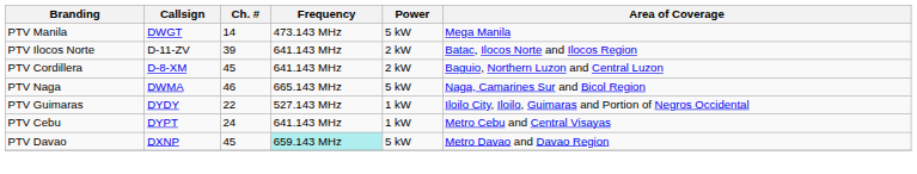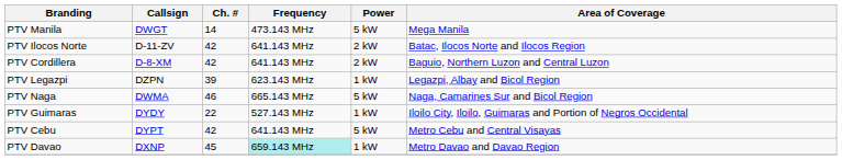 <table class="wikitable sortable" style="width:100%" style="text-align:center;">
 <tr>
 <th>Branding</th>
 <th>Callsign</th>
 <th>Ch. #</th>
 <th>Frequency</th>
 <th>Power</th>
 <th class="unsortable">Area of Coverage</th>
 </tr>
 <tr>
 <td>PTV Manila</td>
 <td><a href='#'>DWGT</a></td>
 <td>14</td>
 <td>473.143 MHz</td>
 <td>5 kW</td>
 <td><a href='#'>Mega Manila</a></td>
 </tr>
 <tr>
 <td>PTV Ilocos Norte</td>
 <td>D-11-ZV</td>
-<td>39</td>
+<td>42</td>
 <td>641.143 MHz</td>
 <td>2 kW</td>
 <td><a href='#'>Batac</a>, <a href='#'>Ilocos Norte</a> and <a href='#'>Ilocos Region</a></td>
 </tr>
 <tr>
 <td>PTV Cordillera</td>
 <td><a href='#'>D-8-XM</a></td>
-<td>45</td>
+<td>42</td>
 <td>641.143 MHz</td>
 <td>2 kW</td>
 <td><a href='#'>Baguio</a>, <a href='#'>Northern Luzon</a> and <a href='#'>Central Luzon</a></td>
+</tr>
+<tr>
+<td>PTV Legazpi</td>
+<td>DZPN</td>
+<td>39</td>
+<td>623.143 MHz</td>
+<td>1 kW</td>
+<td><a href='#'>Legazpi, Albay</a> and <a href='#'>Bicol Region</a></td>
 </tr>
 <tr>
 <td>PTV Naga</td>
 <td><a href='#'>DWMA</a></td>
 <td>46</td>
 <td>665.143 MHz</td>
 <td>5 kW</td>
 <td><a href='#'>Naga, Camarines Sur</a> and <a href='#'>Bicol Region</a></td>
 </tr>
 <tr>
 <td>PTV Guimaras</td>
 <td><a href='#'>DYDY</a></td>
 <td>22</td>
 <td>527.143 MHz</td>
 <td>1 kW</td>
 <td><a href='#'>Iloilo City</a>, <a href='#'>Iloilo</a>, <a href='#'>Guimaras</a> and Portion of <a href='#'>Negros Occidental</a></td>
 </tr>
 <tr>
 <td>PTV Cebu</td>
 <td><a href='#'>DYPT</a></td>
-<td>24</td>
+<td>42</td>
 <td>641.143 MHz</td>
-<td>1 kW</td>
+<td>5 kW</td>
 <td><a href='#'>Metro Cebu</a> and <a href='#'>Central Visayas</a></td>
 </tr>
 <tr>
 <td>PTV Davao</td>
 <td><a href='#'>DXNP</a></td>
 <td>45</td>
 <td style="background: paleturquoise;">659.143 MHz</td>
-<td>5 kW</td>
+<td>1 kW</td>
 <td><a href='#'>Metro Davao</a> and <a href='#'>Davao Region</a></td>
 </tr>
 <tr>
 </tr>
 </table>
